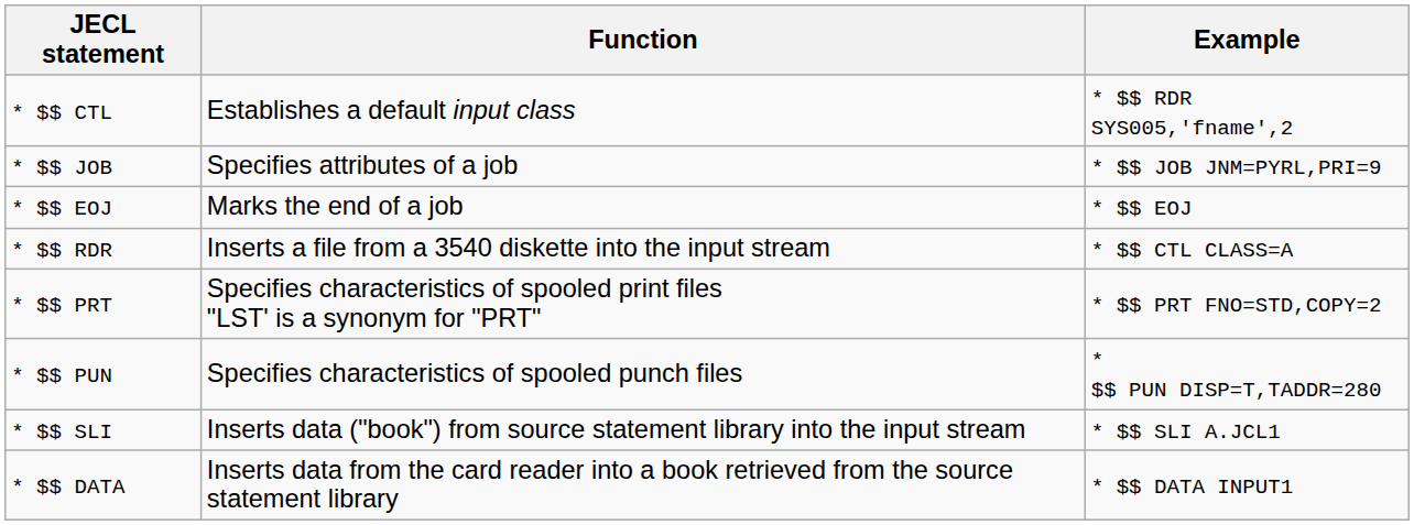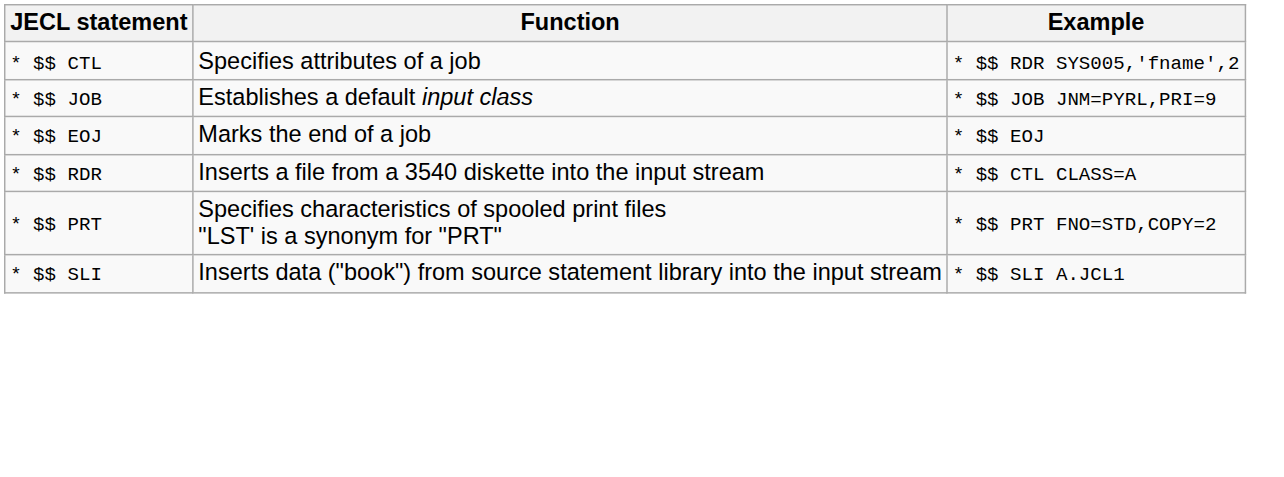 <table class="wikitable">
 <tr>
 <th>JECL statement</th>
 <th>Function</th>
 <th>Example</th>
 </tr>
 <tr>
 <td><code>* $$ CTL</code></td>
-<td>Establishes a default <em>input class</em></td>
+<td>Specifies attributes of a job</td>
 <td><code>* $$ RDR SYS005,'fname',2</code></td>
 </tr>
 <tr>
 <td><code>* $$ JOB</code></td>
-<td>Specifies attributes of a job</td>
+<td>Establishes a default <em>input class</em></td>
 <td><code>* $$ JOB JNM=PYRL,PRI=9</code></td>
 </tr>
 <tr>
 <td><code>* $$ EOJ</code></td>
 <td>Marks the end of a job</td>
 <td><code>* $$ EOJ</code></td>
 </tr>
 <tr>
 <td><code>* $$ RDR</code></td>
 <td>Inserts a file from a 3540 diskette into the input stream</td>
 <td><code>* $$ CTL CLASS=A</code></td>
 </tr>
 <tr>
 <td><code>* $$ PRT</code></td>
 <td>Specifies characteristics of spooled print files<br> "LST' is a synonym for "PRT"</td>
 <td><code>* $$ PRT FNO=STD,COPY=2</code></td>
 </tr>
 <tr>
-<td><code>* $$ PUN</code></td>
-<td>Specifies characteristics of spooled punch files</td>
-<td><code>* $$ PUN DISP=T,TADDR=280</code></td>
-</tr>
-<tr>
 <td><code>* $$ SLI</code></td>
 <td>Inserts data ("book") from source statement library into the input stream</td>
 <td><code>* $$ SLI A.JCL1</code></td>
 </tr>
-<tr>
-<td><code>* $$ DATA</code></td>
-<td>Inserts data from the card reader into a book retrieved from the source statement library</td>
-<td><code>* $$ DATA INPUT1</code></td>
-</tr>
 </table>
